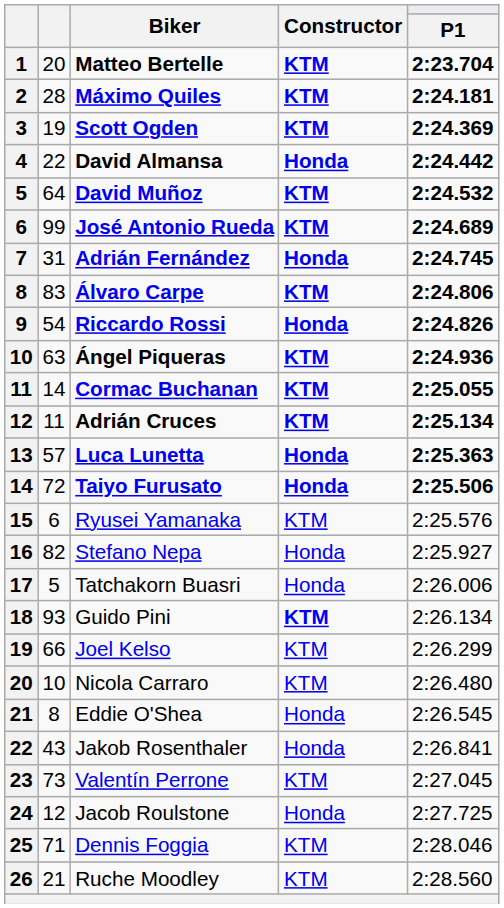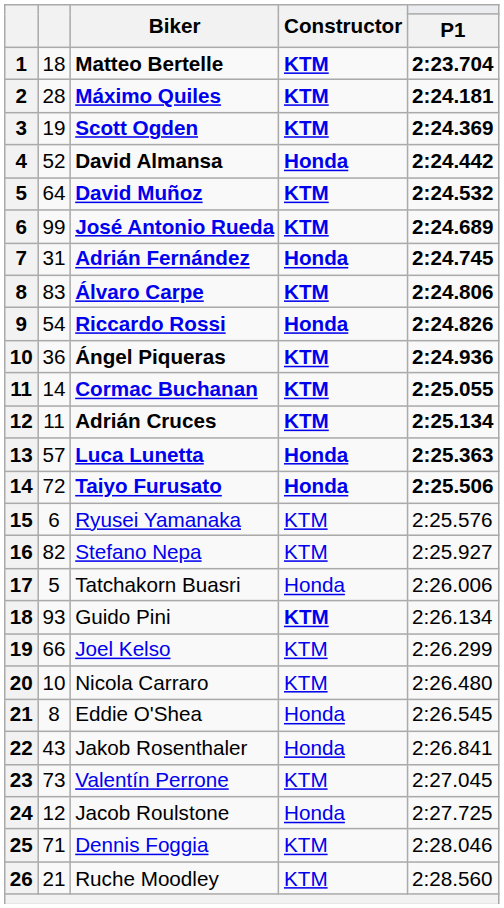 <table class="wikitable sortable" style="font-size: 85%;">
 <tr>
 <th rowspan="2"></th>
 <th rowspan="2"></th>
 <th rowspan="2">Biker</th>
 <th rowspan="2">Constructor</th>
 <th colspan="3" style="background:#eaecf0; text-align:center;"></th>
 </tr>
 <tr>
 <th scope="col">P1</th>
 </tr>
 <tr>
 <th scope="row">1</th>
-<td align="center">20</td>
+<td align="center">18</td>
 <td> <strong>Matteo Bertelle</strong></td>
 <td><strong><a href='#'>KTM</a></strong></td>
 <td><strong>2:23.704</strong></td>
 </tr>
 <tr>
 <th scope="row">2</th>
 <td align="center">28</td>
 <td> <strong><a href='#'>Máximo Quiles</a></strong></td>
 <td><strong><a href='#'>KTM</a></strong></td>
 <td><strong>2:24.181</strong></td>
 </tr>
 <tr>
 <th scope="row">3</th>
 <td align="center">19</td>
 <td> <strong><a href='#'>Scott Ogden</a></strong></td>
 <td><strong><a href='#'>KTM</a></strong></td>
 <td><strong>2:24.369</strong></td>
 </tr>
 <tr>
 <th scope="row">4</th>
-<td align="center">22</td>
+<td align="center">52</td>
 <td> <strong>David Almansa</strong></td>
 <td><strong><a href='#'>Honda</a></strong></td>
 <td><strong>2:24.442</strong></td>
 </tr>
 <tr>
 <th scope="row">5</th>
 <td align="center">64</td>
 <td> <strong><a href='#'>David Muñoz</a></strong></td>
 <td><strong><a href='#'>KTM</a></strong></td>
 <td><strong>2:24.532</strong></td>
 </tr>
 <tr>
 <th scope="row">6</th>
 <td align="center">99</td>
 <td> <strong><a href='#'>José Antonio Rueda</a></strong></td>
 <td><strong><a href='#'>KTM</a></strong></td>
 <td><strong>2:24.689</strong></td>
 </tr>
 <tr>
 <th scope="row">7</th>
 <td align="center">31</td>
 <td> <strong><a href='#'>Adrián Fernández</a></strong></td>
 <td><strong><a href='#'>Honda</a></strong></td>
 <td><strong>2:24.745</strong></td>
 </tr>
 <tr>
 <th scope="row">8</th>
 <td align="center">83</td>
 <td> <strong><a href='#'>Álvaro Carpe</a></strong></td>
 <td><strong><a href='#'>KTM</a></strong></td>
 <td><strong>2:24.806</strong></td>
 </tr>
 <tr>
 <th scope="row">9</th>
 <td align="center">54</td>
 <td> <strong><a href='#'>Riccardo Rossi</a></strong></td>
 <td><strong><a href='#'>Honda</a></strong></td>
 <td><strong>2:24.826</strong></td>
 </tr>
 <tr>
 <th scope="row">10</th>
-<td align="center">63</td>
+<td align="center">36</td>
 <td> <strong>Ángel Piqueras</strong></td>
 <td><strong><a href='#'>KTM</a></strong></td>
 <td><strong>2:24.936</strong></td>
 </tr>
 <tr>
 <th scope="row">11</th>
 <td align="center">14</td>
 <td> <strong><a href='#'>Cormac Buchanan</a></strong></td>
 <td><strong><a href='#'>KTM</a></strong></td>
 <td><strong>2:25.055</strong></td>
 </tr>
 <tr>
 <th scope="row">12</th>
 <td align="center">11</td>
 <td> <strong>Adrián Cruces</strong></td>
 <td><strong><a href='#'>KTM</a></strong></td>
 <td><strong>2:25.134</strong></td>
 </tr>
 <tr>
 <th scope="row">13</th>
 <td align="center">57</td>
 <td> <strong><a href='#'>Luca Lunetta</a></strong></td>
 <td><strong><a href='#'>Honda</a></strong></td>
 <td><strong>2:25.363</strong></td>
 </tr>
 <tr>
 <th scope="row">14</th>
 <td align="center">72</td>
 <td> <strong><a href='#'>Taiyo Furusato</a></strong></td>
 <td><strong><a href='#'>Honda</a></strong></td>
 <td><strong>2:25.506</strong></td>
 </tr>
 <tr>
 <th scope="row">15</th>
 <td align="center">6</td>
 <td> <a href='#'>Ryusei Yamanaka</a></td>
 <td><a href='#'>KTM</a></td>
 <td>2:25.576</td>
 </tr>
 <tr>
 <th scope="row">16</th>
 <td align="center">82</td>
 <td> <a href='#'>Stefano Nepa</a></td>
-<td><a href='#'>Honda</a></td>
+<td><a href='#'>KTM</a></td>
 <td>2:25.927</td>
 </tr>
 <tr>
 <th scope="row">17</th>
 <td align="center">5</td>
 <td> Tatchakorn Buasri</td>
 <td><a href='#'>Honda</a></td>
 <td>2:26.006</td>
 </tr>
 <tr>
 <th scope="row">18</th>
 <td align="center">93</td>
 <td> Guido Pini</td>
 <td><strong><a href='#'>KTM</a></strong></td>
 <td>2:26.134</td>
 </tr>
 <tr>
 <th scope="row">19</th>
 <td align="center">66</td>
 <td> <a href='#'>Joel Kelso</a></td>
 <td><a href='#'>KTM</a></td>
 <td>2:26.299</td>
 </tr>
 <tr>
 <th scope="row">20</th>
 <td align="center">10</td>
 <td> Nicola Carraro</td>
 <td><a href='#'>KTM</a></td>
 <td>2:26.480</td>
 </tr>
 <tr>
 <th scope="row">21</th>
 <td align="center">8</td>
 <td> Eddie O'Shea</td>
 <td><a href='#'>Honda</a></td>
 <td>2:26.545</td>
 </tr>
 <tr>
 <th scope="row">22</th>
 <td align="center">43</td>
 <td> Jakob Rosenthaler</td>
 <td><a href='#'>Honda</a></td>
 <td>2:26.841</td>
 </tr>
 <tr>
 <th scope="row">23</th>
 <td align="center">73</td>
 <td> <a href='#'>Valentín Perrone</a></td>
 <td><a href='#'>KTM</a></td>
 <td>2:27.045</td>
 </tr>
 <tr>
 <th scope="row">24</th>
 <td align="center">12</td>
 <td> Jacob Roulstone</td>
 <td><a href='#'>Honda</a></td>
 <td>2:27.725</td>
 </tr>
 <tr>
 <th scope="row">25</th>
 <td align="center">71</td>
 <td> <a href='#'>Dennis Foggia</a></td>
 <td><a href='#'>KTM</a></td>
 <td>2:28.046</td>
 </tr>
 <tr>
 <th scope="row">26</th>
 <td align="center">21</td>
 <td> Ruche Moodley</td>
 <td><a href='#'>KTM</a></td>
 <td>2:28.560</td>
 </tr>
 <tr>
 <th colspan="7"></th>
 </tr>
 </table>
